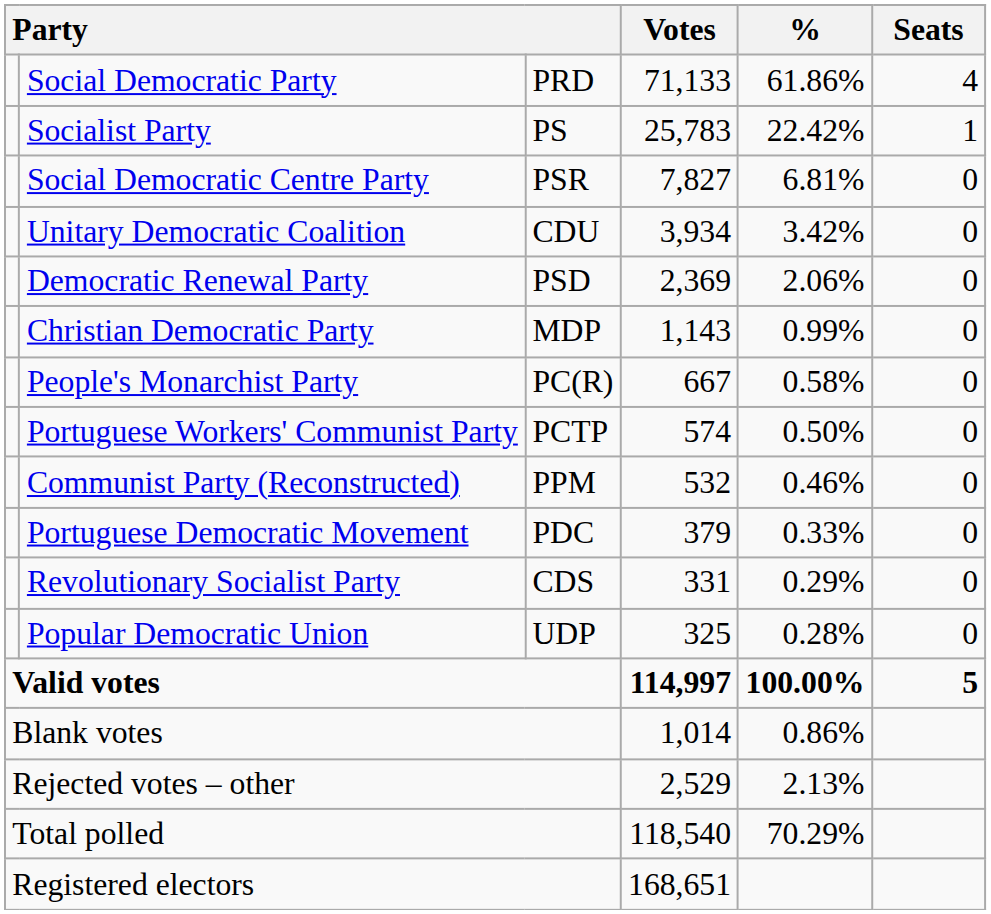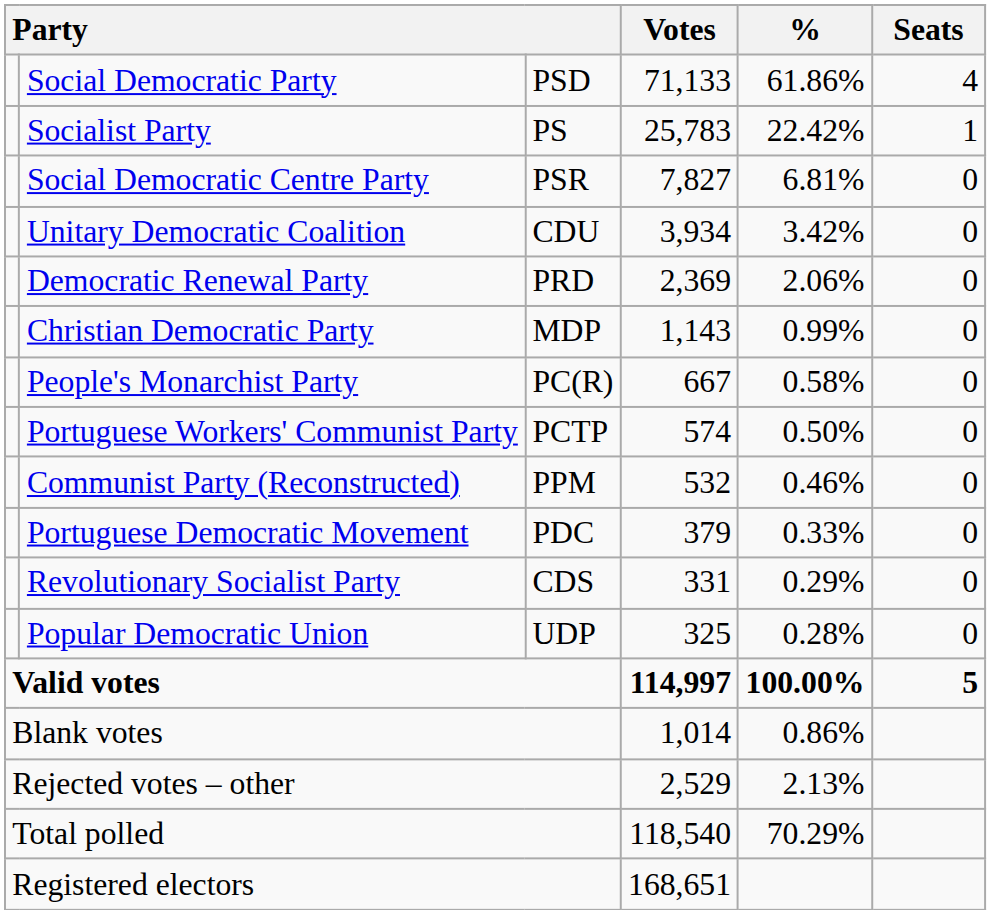 <table class="wikitable" border="1" style="text-align:right;">
 <tr>
 <th style="text-align:left;" colspan=3>Party</th>
 <th align=center width="50">Votes</th>
 <th align=center width="50">%</th>
 <th align=center width="50">Seats</th>
 </tr>
 <tr>
 <td></td>
 <td align=left><a href='#'>Social Democratic Party</a></td>
-<td align=left>PRD</td>
+<td align=left>PSD</td>
 <td>71,133</td>
 <td>61.86%</td>
 <td>4</td>
 </tr>
 <tr>
 <td></td>
 <td align=left><a href='#'>Socialist Party</a></td>
 <td align=left>PS</td>
 <td>25,783</td>
 <td>22.42%</td>
 <td>1</td>
 </tr>
 <tr>
 <td></td>
 <td align=left style="white-space: nowrap;"><a href='#'>Social Democratic Centre Party</a></td>
 <td align=left>PSR</td>
 <td>7,827</td>
 <td>6.81%</td>
 <td>0</td>
 </tr>
 <tr>
 <td></td>
 <td align=left style="white-space: nowrap;"><a href='#'>Unitary Democratic Coalition</a></td>
 <td align=left>CDU</td>
 <td>3,934</td>
 <td>3.42%</td>
 <td>0</td>
 </tr>
 <tr>
 <td></td>
 <td align=left><a href='#'>Democratic Renewal Party</a></td>
-<td align=left>PSD</td>
+<td align=left>PRD</td>
 <td>2,369</td>
 <td>2.06%</td>
 <td>0</td>
 </tr>
 <tr>
 <td></td>
 <td align=left style="white-space: nowrap;"><a href='#'>Christian Democratic Party</a></td>
 <td align=left>MDP</td>
 <td>1,143</td>
 <td>0.99%</td>
 <td>0</td>
 </tr>
 <tr>
 <td></td>
 <td align=left><a href='#'>People's Monarchist Party</a></td>
 <td align=left>PC(R)</td>
 <td>667</td>
 <td>0.58%</td>
 <td>0</td>
 </tr>
 <tr>
 <td></td>
 <td align=left><a href='#'>Portuguese Workers' Communist Party</a></td>
 <td align=left>PCTP</td>
 <td>574</td>
 <td>0.50%</td>
 <td>0</td>
 </tr>
 <tr>
 <td></td>
 <td align=left><a href='#'>Communist Party (Reconstructed)</a></td>
 <td align=left>PPM</td>
 <td>532</td>
 <td>0.46%</td>
 <td>0</td>
 </tr>
 <tr>
 <td></td>
 <td align=left><a href='#'>Portuguese Democratic Movement</a></td>
 <td align=left>PDC</td>
 <td>379</td>
 <td>0.33%</td>
 <td>0</td>
 </tr>
 <tr>
 <td></td>
 <td align=left><a href='#'>Revolutionary Socialist Party</a></td>
 <td align=left>CDS</td>
 <td>331</td>
 <td>0.29%</td>
 <td>0</td>
 </tr>
 <tr>
 <td></td>
 <td align=left><a href='#'>Popular Democratic Union</a></td>
 <td align=left>UDP</td>
 <td>325</td>
 <td>0.28%</td>
 <td>0</td>
 </tr>
 <tr style="font-weight:bold">
 <td align=left colspan=3>Valid votes</td>
 <td>114,997</td>
 <td>100.00%</td>
 <td>5</td>
 </tr>
 <tr>
 <td align=left colspan=3>Blank votes</td>
 <td>1,014</td>
 <td>0.86%</td>
 <td></td>
 </tr>
 <tr>
 <td align=left colspan=3>Rejected votes – other</td>
 <td>2,529</td>
 <td>2.13%</td>
 <td></td>
 </tr>
 <tr>
 <td align=left colspan=3>Total polled</td>
 <td>118,540</td>
 <td>70.29%</td>
 <td></td>
 </tr>
 <tr>
 <td align=left colspan=3>Registered electors</td>
 <td>168,651</td>
 <td></td>
 <td></td>
 </tr>
 </table>
